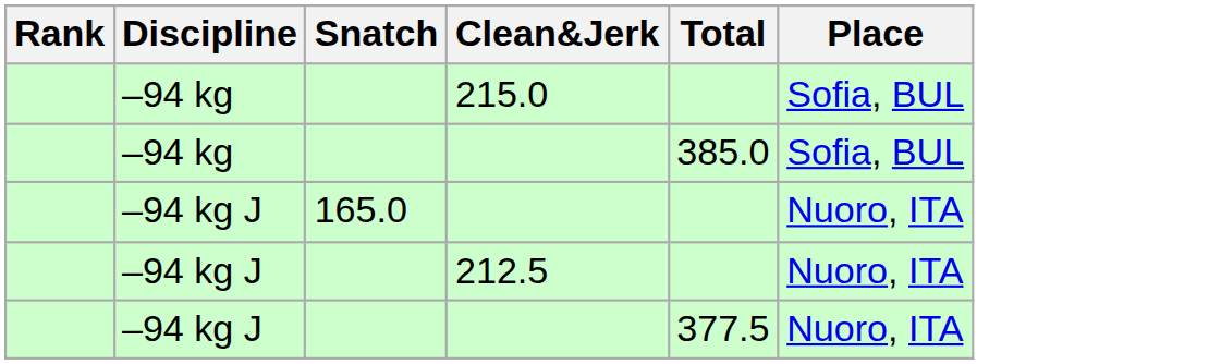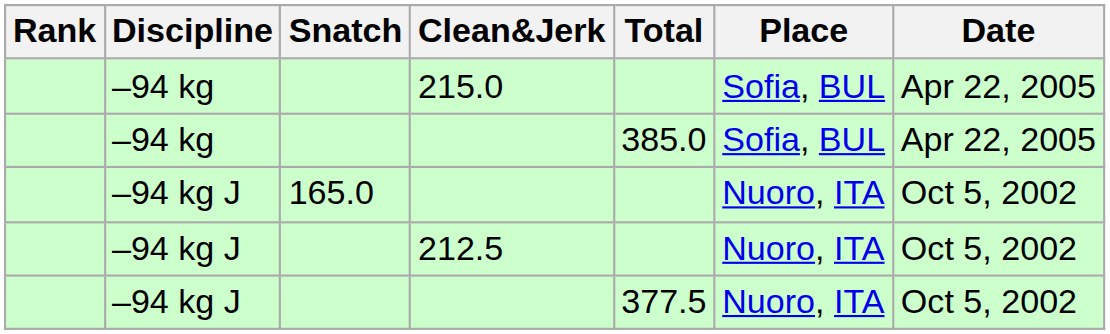 <table class="wikitable">
 <tr>
 <th>Rank</th>
 <th>Discipline</th>
 <th>Snatch</th>
 <th>Clean&Jerk</th>
 <th>Total</th>
 <th>Place</th>
+<th>Date</th>
 </tr>
 <tr bgcolor=#CCFFCC>
 <td></td>
 <td>–94 kg</td>
 <td></td>
 <td>215.0</td>
 <td></td>
 <td><a href='#'>Sofia</a>, <a href='#'>BUL</a></td>
+<td>Apr 22, 2005</td>
 </tr>
 <tr bgcolor=#CCFFCC>
 <td></td>
 <td>–94 kg</td>
 <td></td>
 <td></td>
 <td>385.0</td>
 <td><a href='#'>Sofia</a>, <a href='#'>BUL</a></td>
+<td>Apr 22, 2005</td>
 </tr>
 <tr bgcolor=#CCFFCC>
 <td></td>
 <td>–94 kg J</td>
 <td>165.0</td>
 <td></td>
 <td></td>
 <td><a href='#'>Nuoro</a>, <a href='#'>ITA</a></td>
+<td>Oct 5, 2002</td>
 </tr>
 <tr bgcolor=#CCFFCC>
 <td></td>
 <td>–94 kg J</td>
 <td></td>
 <td>212.5</td>
 <td></td>
 <td><a href='#'>Nuoro</a>, <a href='#'>ITA</a></td>
+<td>Oct 5, 2002</td>
 </tr>
 <tr bgcolor=#CCFFCC>
 <td></td>
 <td>–94 kg J</td>
 <td></td>
 <td></td>
 <td>377.5</td>
 <td><a href='#'>Nuoro</a>, <a href='#'>ITA</a></td>
+<td>Oct 5, 2002</td>
 </tr>
 </table>
